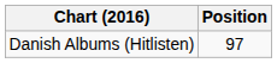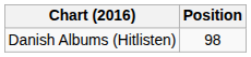 <table class="wikitable sortable">
 <tr>
 <th scope="col">Chart (2016)</th>
 <th scope="col">Position</th>
 </tr>
 <tr>
 <td>Danish Albums (Hitlisten)</td>
-<td style="text-align:center;">97</td>
+<td style="text-align:center;">98</td>
 </tr>
 </table>
